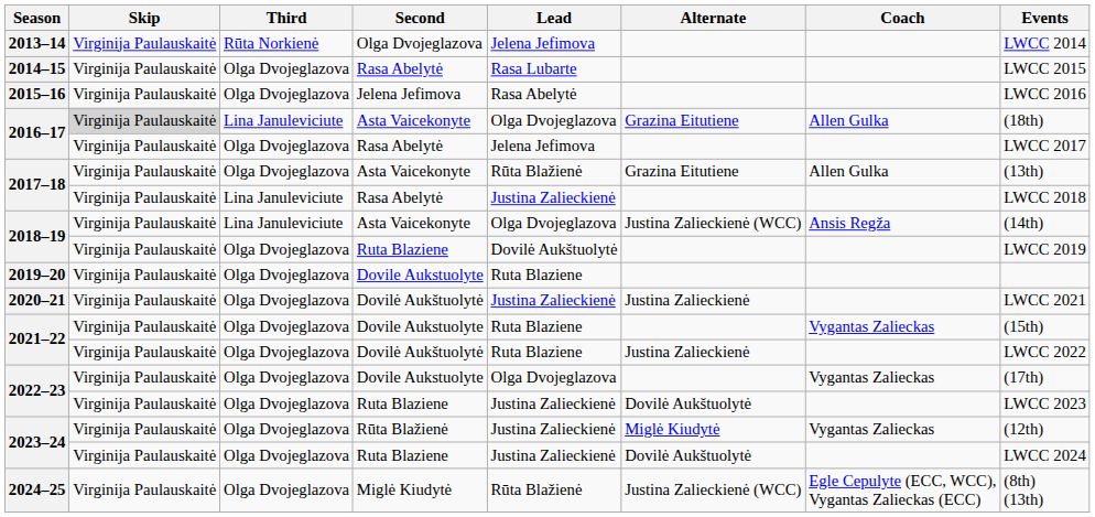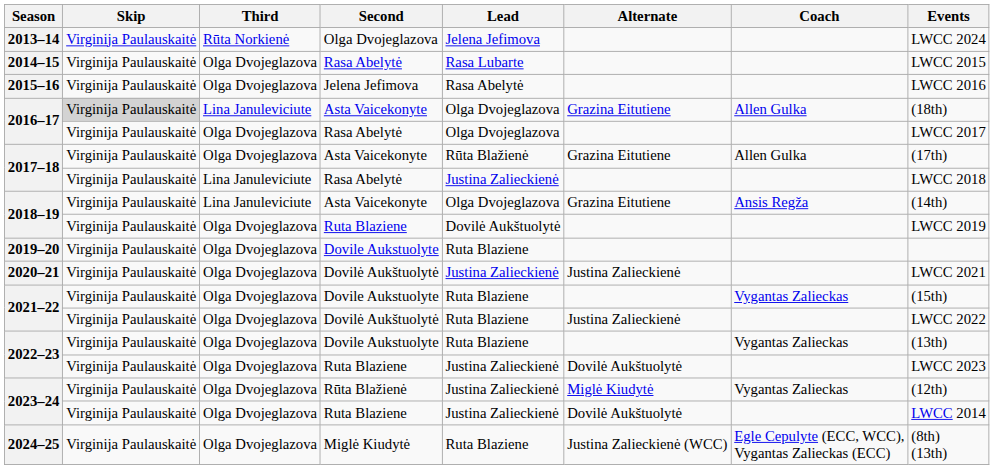 <table class="wikitable">
 <tr>
 <th scope="col">Season</th>
 <th scope="col">Skip</th>
 <th scope="col">Third</th>
 <th scope="col">Second</th>
 <th scope="col">Lead</th>
 <th scope="col">Alternate</th>
 <th scope="col">Coach</th>
 <th scope="col">Events</th>
 </tr>
 <tr>
 <th scope="row">2013–14</th>
 <td><a href='#'>Virginija Paulauskaitė</a></td>
 <td><a href='#'>Rūta Norkienė</a></td>
 <td>Olga Dvojeglazova</td>
 <td><a href='#'>Jelena Jefimova</a></td>
 <td></td>
 <td></td>
-<td><a href='#'>LWCC</a> 2014 </td>
+<td>LWCC 2024 </td>
 </tr>
 <tr>
 <th scope="row">2014–15</th>
 <td>Virginija Paulauskaitė</td>
 <td>Olga Dvojeglazova</td>
 <td><a href='#'>Rasa Abelytė</a></td>
 <td><a href='#'>Rasa Lubarte</a></td>
 <td></td>
 <td></td>
 <td>LWCC 2015 </td>
 </tr>
 <tr>
 <th scope="row">2015–16</th>
 <td>Virginija Paulauskaitė</td>
 <td>Olga Dvojeglazova</td>
 <td>Jelena Jefimova</td>
 <td>Rasa Abelytė</td>
 <td></td>
 <td></td>
 <td>LWCC 2016 </td>
 </tr>
 <tr>
 <th scope="row" rowspan="2">2016–17</th>
 <td style="background: lightgrey;">Virginija Paulauskaitė</td>
 <td><a href='#'>Lina Januleviciute</a></td>
 <td><a href='#'>Asta Vaicekonyte</a></td>
 <td>Olga Dvojeglazova</td>
 <td><a href='#'>Grazina Eitutiene</a></td>
 <td><a href='#'>Allen Gulka</a></td>
 <td> (18th)</td>
 </tr>
 <tr>
 <td>Virginija Paulauskaitė</td>
 <td>Olga Dvojeglazova</td>
 <td>Rasa Abelytė</td>
-<td>Jelena Jefimova</td>
+<td>Olga Dvojeglazova</td>
 <td></td>
 <td></td>
 <td>LWCC 2017 </td>
 </tr>
 <tr>
 <th scope="row" rowspan="2">2017–18</th>
 <td>Virginija Paulauskaitė</td>
 <td>Olga Dvojeglazova</td>
 <td>Asta Vaicekonyte</td>
 <td>Rūta Blažienė</td>
 <td>Grazina Eitutiene</td>
 <td>Allen Gulka</td>
-<td> (13th)</td>
+<td> (17th)</td>
 </tr>
 <tr>
 <td>Virginija Paulauskaitė</td>
 <td>Lina Januleviciute</td>
 <td>Rasa Abelytė</td>
 <td><a href='#'>Justina Zalieckienė</a></td>
 <td></td>
 <td></td>
 <td>LWCC 2018 </td>
 </tr>
 <tr>
 <th scope="row" rowspan="2">2018–19</th>
 <td>Virginija Paulauskaitė</td>
 <td>Lina Januleviciute</td>
 <td>Asta Vaicekonyte</td>
 <td>Olga Dvojeglazova</td>
-<td>Justina Zalieckienė (WCC)</td>
+<td>Grazina Eitutiene</td>
 <td><a href='#'>Ansis Regža</a></td>
 <td> (14th)</td>
 </tr>
 <tr>
 <td>Virginija Paulauskaitė</td>
 <td>Olga Dvojeglazova</td>
 <td><a href='#'>Ruta Blaziene</a></td>
 <td>Dovilė Aukštuolytė</td>
 <td></td>
 <td></td>
 <td>LWCC 2019 </td>
 </tr>
 <tr>
 <th scope="row">2019–20</th>
 <td>Virginija Paulauskaitė</td>
 <td>Olga Dvojeglazova</td>
 <td><a href='#'>Dovile Aukstuolyte</a></td>
 <td>Ruta Blaziene</td>
 <td></td>
 <td></td>
 <td></td>
 </tr>
 <tr>
 <th scope="row">2020–21</th>
 <td>Virginija Paulauskaitė</td>
 <td>Olga Dvojeglazova</td>
 <td>Dovilė Aukštuolytė</td>
 <td><a href='#'>Justina Zalieckienė</a></td>
 <td>Justina Zalieckienė</td>
 <td></td>
 <td>LWCC 2021 </td>
 </tr>
 <tr>
 <th scope="row" rowspan="2">2021–22</th>
 <td>Virginija Paulauskaitė</td>
 <td>Olga Dvojeglazova</td>
 <td>Dovile Aukstuolyte</td>
 <td>Ruta Blaziene</td>
 <td></td>
 <td><a href='#'>Vygantas Zalieckas</a></td>
 <td> (15th)</td>
 </tr>
 <tr>
 <td>Virginija Paulauskaitė</td>
 <td>Olga Dvojeglazova</td>
 <td>Dovilė Aukštuolytė</td>
 <td>Ruta Blaziene</td>
 <td>Justina Zalieckienė</td>
 <td></td>
 <td>LWCC 2022 </td>
 </tr>
 <tr>
 <th scope="row" rowspan="2">2022–23</th>
 <td>Virginija Paulauskaitė</td>
 <td>Olga Dvojeglazova</td>
 <td>Dovile Aukstuolyte</td>
-<td>Olga Dvojeglazova</td>
+<td>Ruta Blaziene</td>
 <td></td>
 <td>Vygantas Zalieckas</td>
-<td> (17th)</td>
+<td> (13th)</td>
 </tr>
 <tr>
 <td>Virginija Paulauskaitė</td>
 <td>Olga Dvojeglazova</td>
 <td>Ruta Blaziene</td>
 <td>Justina Zalieckienė</td>
 <td>Dovilė Aukštuolytė</td>
 <td></td>
 <td>LWCC 2023 </td>
 </tr>
 <tr>
 <th scope="row" rowspan="2">2023–24</th>
 <td>Virginija Paulauskaitė</td>
 <td>Olga Dvojeglazova</td>
 <td>Rūta Blažienė</td>
 <td>Justina Zalieckienė</td>
 <td><a href='#'>Miglė Kiudytė</a></td>
 <td>Vygantas Zalieckas</td>
 <td> (12th)</td>
 </tr>
 <tr>
 <td>Virginija Paulauskaitė</td>
 <td>Olga Dvojeglazova</td>
 <td>Ruta Blaziene</td>
 <td>Justina Zalieckienė</td>
 <td>Dovilė Aukštuolytė</td>
 <td></td>
-<td>LWCC 2024 </td>
+<td><a href='#'>LWCC</a> 2014 </td>
 </tr>
 <tr>
 <th scope="row">2024–25</th>
 <td>Virginija Paulauskaitė</td>
 <td>Olga Dvojeglazova</td>
 <td>Miglė Kiudytė</td>
-<td>Rūta Blažienė</td>
+<td>Ruta Blaziene</td>
 <td>Justina Zalieckienė (WCC)</td>
 <td><a href='#'>Egle Cepulyte</a> (ECC, WCC),<br>Vygantas Zalieckas (ECC)</td>
 <td> (8th) <br>  (13th)</td>
 </tr>
 </table>
